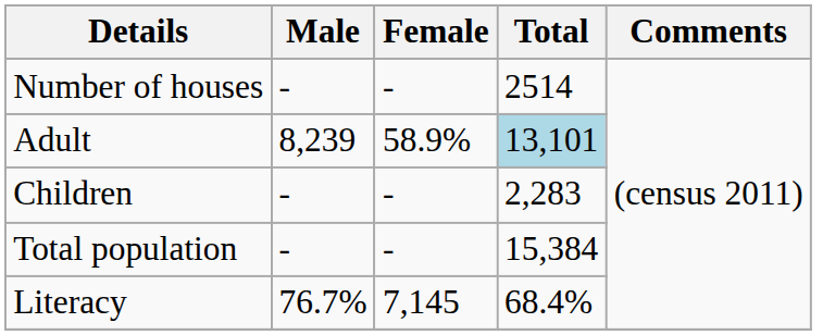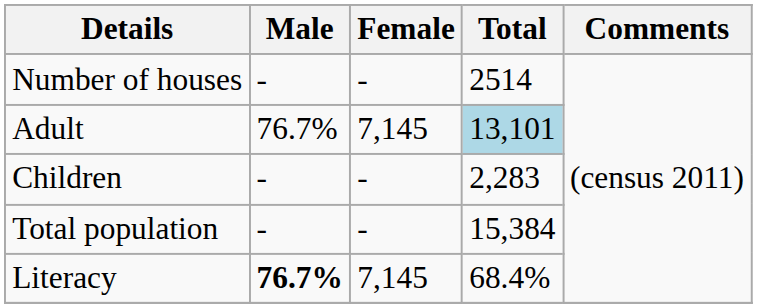 <table class="wikitable  sortable">
 <tr>
 <th>Details</th>
 <th>Male</th>
 <th>Female</th>
 <th>Total</th>
 <th>Comments</th>
 </tr>
 <tr>
 <td>Number of  houses</td>
 <td>-</td>
 <td>-</td>
 <td>2514</td>
 <td rowspan="5">(census  2011)</td>
 </tr>
 <tr>
 <td>Adult</td>
-<td>8,239</td>
-<td>58.9%</td>
+<td>76.7%</td>
+<td>7,145</td>
 <td style="background: lightblue;">13,101</td>
 </tr>
 <tr>
 <td>Children</td>
 <td>-</td>
 <td>-</td>
 <td>2,283</td>
 </tr>
 <tr>
 <td>Total population</td>
 <td>-</td>
 <td>-</td>
 <td>15,384</td>
 </tr>
 <tr>
 <td>Literacy</td>
-<td>76.7%</td>
+<td><strong>76.7%</strong></td>
 <td>7,145</td>
 <td>68.4%</td>
 </tr>
 <tr>
 </tr>
 </table>
